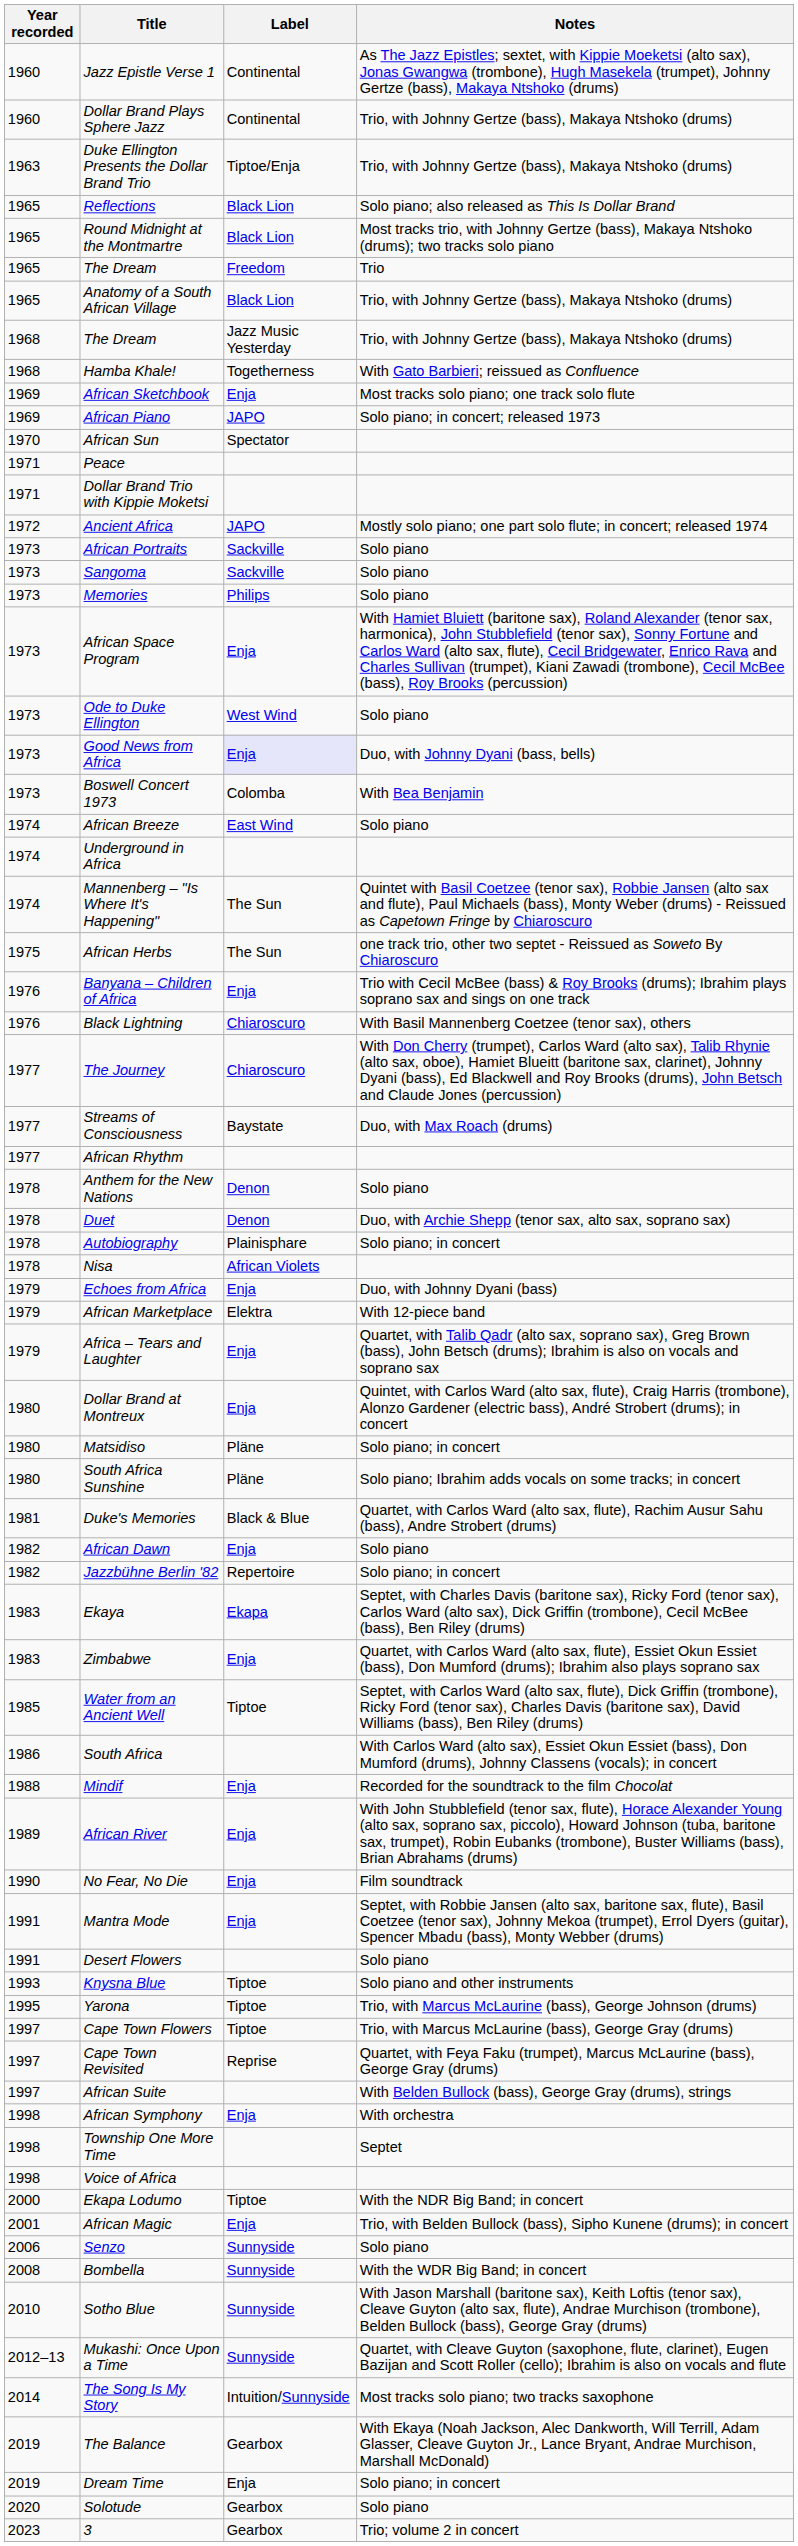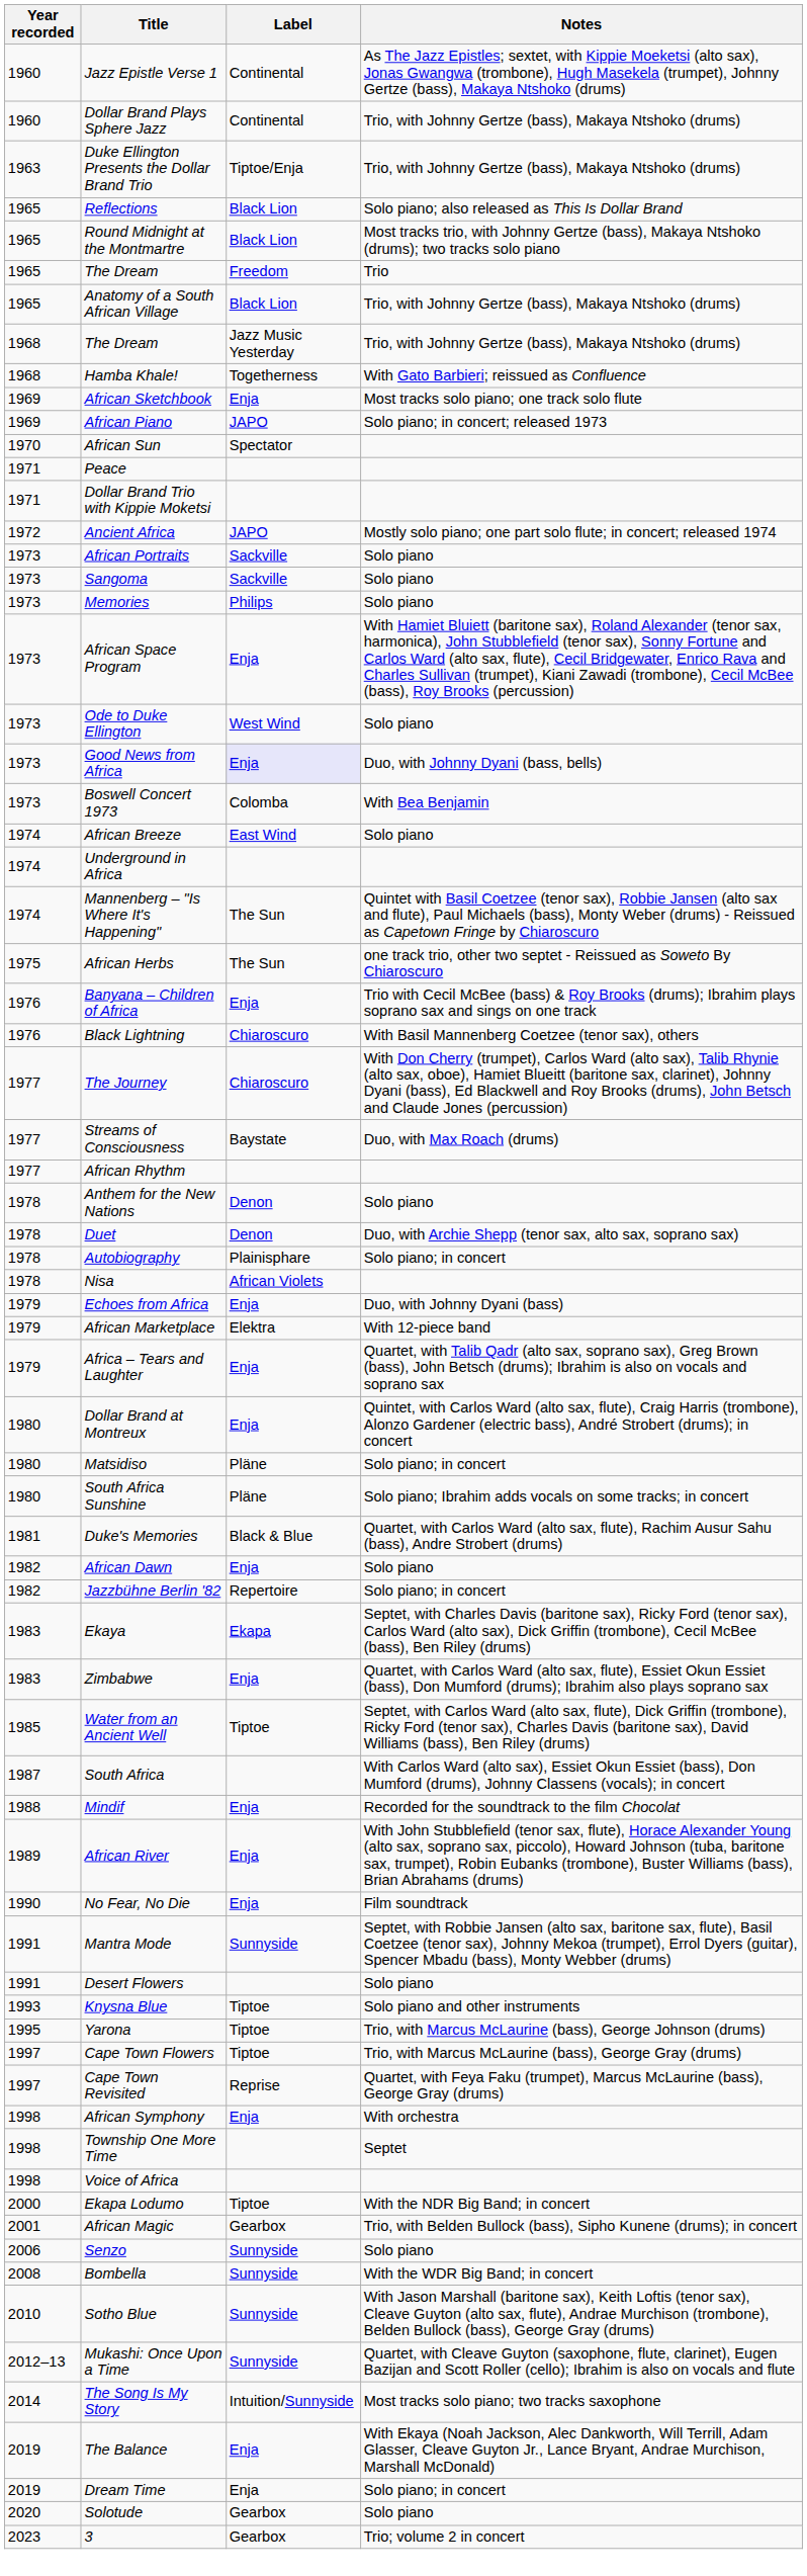 <table class="wikitable sortable">
 <tr>
 <th>Year recorded</th>
 <th>Title</th>
 <th>Label</th>
 <th>Notes</th>
 </tr>
 <tr>
 <td>1960</td>
 <td><em>Jazz Epistle Verse 1</em></td>
 <td>Continental</td>
 <td>As <a href='#'>The Jazz Epistles</a>; sextet, with <a href='#'>Kippie Moeketsi</a> (alto sax), <a href='#'>Jonas Gwangwa</a> (trombone), <a href='#'>Hugh Masekela</a> (trumpet), Johnny Gertze (bass), <a href='#'>Makaya Ntshoko</a> (drums)</td>
 </tr>
 <tr>
 <td>1960</td>
 <td><em>Dollar Brand Plays Sphere Jazz</em></td>
 <td>Continental</td>
 <td>Trio, with Johnny Gertze (bass), Makaya Ntshoko (drums)</td>
 </tr>
 <tr>
 <td>1963</td>
 <td><em>Duke Ellington Presents the Dollar Brand Trio</em></td>
 <td>Tiptoe/Enja</td>
 <td>Trio, with Johnny Gertze (bass), Makaya Ntshoko (drums)</td>
 </tr>
 <tr>
 <td>1965</td>
 <td><em><a href='#'>Reflections</a></em></td>
 <td><a href='#'>Black Lion</a></td>
 <td>Solo piano; also released as <em>This Is Dollar Brand</em></td>
 </tr>
 <tr>
 <td>1965</td>
 <td><em>Round Midnight at the Montmartre</em></td>
 <td><a href='#'>Black Lion</a></td>
 <td>Most tracks trio, with Johnny Gertze (bass), Makaya Ntshoko (drums); two tracks solo piano</td>
 </tr>
 <tr>
 <td>1965</td>
 <td><em>The Dream</em></td>
 <td><a href='#'>Freedom</a></td>
 <td>Trio</td>
 </tr>
 <tr>
 <td>1965</td>
 <td><em>Anatomy of a South African Village</em></td>
 <td><a href='#'>Black Lion</a></td>
 <td>Trio, with Johnny Gertze (bass), Makaya Ntshoko (drums)</td>
 </tr>
 <tr>
 <td>1968</td>
 <td><em>The Dream</em></td>
 <td>Jazz Music Yesterday</td>
 <td>Trio, with Johnny Gertze (bass), Makaya Ntshoko (drums)</td>
 </tr>
 <tr>
 <td>1968</td>
 <td><em>Hamba Khale!</em></td>
 <td>Togetherness</td>
 <td>With <a href='#'>Gato Barbieri</a>; reissued as <em>Confluence</em></td>
 </tr>
 <tr>
 <td>1969</td>
 <td><em><a href='#'>African Sketchbook</a></em></td>
 <td><a href='#'>Enja</a></td>
 <td>Most tracks solo piano; one track solo flute</td>
 </tr>
 <tr>
 <td>1969</td>
 <td><em><a href='#'>African Piano</a></em></td>
 <td><a href='#'>JAPO</a></td>
 <td>Solo piano; in concert; released 1973</td>
 </tr>
 <tr>
 <td>1970</td>
 <td><em>African Sun</em></td>
 <td>Spectator</td>
 <td></td>
 </tr>
 <tr>
 <td>1971</td>
 <td><em>Peace</em></td>
 <td></td>
 <td></td>
 </tr>
 <tr>
 <td>1971</td>
 <td><em>Dollar Brand Trio with Kippie Moketsi</em></td>
 <td></td>
 <td></td>
 </tr>
 <tr>
 <td>1972</td>
 <td><em><a href='#'>Ancient Africa</a></em></td>
 <td><a href='#'>JAPO</a></td>
 <td>Mostly solo piano; one part solo flute; in concert; released 1974</td>
 </tr>
 <tr>
 <td>1973</td>
 <td><em><a href='#'>African Portraits</a></em></td>
 <td><a href='#'>Sackville</a></td>
 <td>Solo piano</td>
 </tr>
 <tr>
 <td>1973</td>
 <td><em><a href='#'>Sangoma</a></em></td>
 <td><a href='#'>Sackville</a></td>
 <td>Solo piano</td>
 </tr>
 <tr>
 <td>1973</td>
 <td><em><a href='#'>Memories</a></em></td>
 <td><a href='#'>Philips</a></td>
 <td>Solo piano</td>
 </tr>
 <tr>
 <td>1973</td>
 <td><em>African Space Program</em></td>
 <td><a href='#'>Enja</a></td>
 <td>With <a href='#'>Hamiet Bluiett</a> (baritone sax), <a href='#'>Roland Alexander</a> (tenor sax, harmonica), <a href='#'>John Stubblefield</a> (tenor sax), <a href='#'>Sonny Fortune</a> and <a href='#'>Carlos Ward</a> (alto sax, flute), <a href='#'>Cecil Bridgewater</a>, <a href='#'>Enrico Rava</a> and <a href='#'>Charles Sullivan</a> (trumpet), Kiani Zawadi (trombone), <a href='#'>Cecil McBee</a> (bass), <a href='#'>Roy Brooks</a> (percussion)</td>
 </tr>
 <tr>
 <td>1973</td>
 <td><em><a href='#'>Ode to Duke Ellington</a></em></td>
 <td><a href='#'>West Wind</a></td>
 <td>Solo piano</td>
 </tr>
 <tr>
 <td>1973</td>
 <td><em><a href='#'>Good News from Africa</a></em></td>
 <td style="background: lavender;"><a href='#'>Enja</a></td>
 <td>Duo, with <a href='#'>Johnny Dyani</a> (bass, bells)</td>
 </tr>
 <tr>
 <td>1973</td>
 <td><em>Boswell Concert 1973</em></td>
 <td>Colomba</td>
 <td>With <a href='#'>Bea Benjamin</a></td>
 </tr>
 <tr>
 <td>1974</td>
 <td><em>African Breeze</em></td>
 <td><a href='#'>East Wind</a></td>
 <td>Solo piano</td>
 </tr>
 <tr>
 <td>1974</td>
 <td><em>Underground in Africa</em></td>
 <td></td>
 <td></td>
 </tr>
 <tr>
 <td>1974</td>
 <td><em>Mannenberg – "Is Where It's Happening"</em></td>
 <td>The Sun</td>
 <td>Quintet with <a href='#'>Basil Coetzee</a> (tenor sax), <a href='#'>Robbie Jansen</a> (alto sax and flute), Paul Michaels (bass), Monty Weber (drums) - Reissued as <em>Capetown Fringe</em> by <a href='#'>Chiaroscuro</a></td>
 </tr>
 <tr>
 <td>1975</td>
 <td><em>African Herbs</em></td>
 <td>The Sun</td>
 <td>one track trio, other two septet  - Reissued as <em>Soweto</em> By <a href='#'>Chiaroscuro</a></td>
 </tr>
 <tr>
 <td>1976</td>
 <td><em><a href='#'>Banyana – Children of Africa</a></em></td>
 <td><a href='#'>Enja</a></td>
 <td>Trio with Cecil McBee (bass) & <a href='#'>Roy Brooks</a> (drums); Ibrahim plays soprano sax and sings on one track</td>
 </tr>
 <tr>
 <td>1976</td>
 <td><em>Black Lightning</em></td>
 <td><a href='#'>Chiaroscuro</a></td>
 <td>With Basil Mannenberg Coetzee (tenor sax), others</td>
 </tr>
 <tr>
 <td>1977</td>
 <td><em><a href='#'>The Journey</a></em></td>
 <td><a href='#'>Chiaroscuro</a></td>
 <td>With <a href='#'>Don Cherry</a> (trumpet), Carlos Ward (alto sax), <a href='#'>Talib Rhynie</a> (alto sax, oboe), Hamiet Blueitt (baritone sax, clarinet), Johnny Dyani (bass), Ed Blackwell and Roy Brooks (drums), <a href='#'>John Betsch</a> and Claude Jones (percussion)</td>
 </tr>
 <tr>
 <td>1977</td>
 <td><em>Streams of Consciousness</em></td>
 <td>Baystate</td>
 <td>Duo, with <a href='#'>Max Roach</a> (drums)</td>
 </tr>
 <tr>
 <td>1977</td>
 <td><em>African Rhythm</em></td>
 <td></td>
 <td></td>
 </tr>
 <tr>
 <td>1978</td>
 <td><em>Anthem for the New Nations</em></td>
 <td><a href='#'>Denon</a></td>
 <td>Solo piano</td>
 </tr>
 <tr>
 <td>1978</td>
 <td><em><a href='#'>Duet</a></em></td>
 <td><a href='#'>Denon</a></td>
 <td>Duo, with <a href='#'>Archie Shepp</a> (tenor sax, alto sax, soprano sax)</td>
 </tr>
 <tr>
 <td>1978</td>
 <td><em><a href='#'>Autobiography</a></em></td>
 <td>Plainisphare</td>
 <td>Solo piano; in concert</td>
 </tr>
 <tr>
 <td>1978</td>
 <td><em>Nisa</em></td>
 <td><a href='#'>African Violets</a></td>
 <td></td>
 </tr>
 <tr>
 <td>1979</td>
 <td><em><a href='#'>Echoes from Africa</a></em></td>
 <td><a href='#'>Enja</a></td>
 <td>Duo, with Johnny Dyani (bass)</td>
 </tr>
 <tr>
 <td>1979</td>
 <td><em>African Marketplace</em></td>
 <td>Elektra</td>
 <td>With 12-piece band</td>
 </tr>
 <tr>
 <td>1979</td>
 <td><em>Africa – Tears and Laughter</em></td>
 <td><a href='#'>Enja</a></td>
 <td>Quartet, with <a href='#'>Talib Qadr</a> (alto sax, soprano sax), Greg Brown (bass), John Betsch (drums); Ibrahim is also on vocals and soprano sax</td>
 </tr>
 <tr>
 <td>1980</td>
 <td><em>Dollar Brand at Montreux</em></td>
 <td><a href='#'>Enja</a></td>
 <td>Quintet, with Carlos Ward (alto sax, flute), Craig Harris (trombone), Alonzo Gardener (electric bass), André Strobert (drums); in concert</td>
 </tr>
 <tr>
 <td>1980</td>
 <td><em>Matsidiso</em></td>
 <td>Pläne</td>
 <td>Solo piano; in concert</td>
 </tr>
 <tr>
 <td>1980</td>
 <td><em>South Africa Sunshine</em></td>
 <td>Pläne</td>
 <td>Solo piano; Ibrahim adds vocals on some tracks; in concert</td>
 </tr>
 <tr>
 <td>1981</td>
 <td><em>Duke's Memories</em></td>
 <td>Black & Blue</td>
 <td>Quartet, with Carlos Ward (alto sax, flute), Rachim Ausur Sahu (bass), Andre Strobert (drums)</td>
 </tr>
 <tr>
 <td>1982</td>
 <td><em><a href='#'>African Dawn</a></em></td>
 <td><a href='#'>Enja</a></td>
 <td>Solo piano</td>
 </tr>
 <tr>
 <td>1982</td>
 <td><em><a href='#'>Jazzbühne Berlin '82</a></em></td>
 <td>Repertoire</td>
 <td>Solo piano; in concert</td>
 </tr>
 <tr>
 <td>1983</td>
 <td><em>Ekaya</em></td>
 <td><a href='#'>Ekapa</a></td>
 <td>Septet, with Charles Davis (baritone sax), Ricky Ford (tenor sax), Carlos Ward (alto sax), Dick Griffin (trombone), Cecil McBee (bass), Ben Riley (drums)</td>
 </tr>
 <tr>
 <td>1983</td>
 <td><em>Zimbabwe</em></td>
 <td><a href='#'>Enja</a></td>
 <td>Quartet, with Carlos Ward (alto sax, flute), Essiet Okun Essiet (bass), Don Mumford (drums); Ibrahim also plays soprano sax</td>
 </tr>
 <tr>
 <td>1985</td>
 <td><em><a href='#'>Water from an Ancient Well</a></em></td>
 <td>Tiptoe</td>
 <td>Septet, with Carlos Ward (alto sax, flute), Dick Griffin (trombone), Ricky Ford (tenor sax), Charles Davis (baritone sax), David Williams (bass), Ben Riley (drums)</td>
 </tr>
 <tr>
-<td>1986</td>
+<td>1987</td>
 <td><em>South Africa</em></td>
 <td></td>
 <td>With Carlos Ward (alto sax), Essiet Okun Essiet (bass), Don Mumford (drums), Johnny Classens (vocals); in concert</td>
 </tr>
 <tr>
 <td>1988</td>
 <td><em><a href='#'>Mindif</a></em></td>
 <td><a href='#'>Enja</a></td>
 <td>Recorded for the soundtrack to the film <em>Chocolat</em></td>
 </tr>
 <tr>
 <td>1989</td>
 <td><em><a href='#'>African River</a></em></td>
 <td><a href='#'>Enja</a></td>
 <td>With John Stubblefield (tenor sax, flute), <a href='#'>Horace Alexander Young</a> (alto sax, soprano sax, piccolo), Howard Johnson (tuba, baritone sax, trumpet), Robin Eubanks (trombone), Buster Williams (bass), Brian Abrahams (drums)</td>
 </tr>
 <tr>
 <td>1990</td>
 <td><em>No Fear, No Die</em></td>
 <td><a href='#'>Enja</a></td>
 <td>Film soundtrack</td>
 </tr>
 <tr>
 <td>1991</td>
 <td><em>Mantra Mode</em></td>
-<td><a href='#'>Enja</a></td>
+<td><a href='#'>Sunnyside</a></td>
 <td>Septet, with Robbie Jansen (alto sax, baritone sax, flute), Basil Coetzee (tenor sax), Johnny Mekoa (trumpet), Errol Dyers (guitar), Spencer Mbadu (bass), Monty Webber (drums)</td>
 </tr>
 <tr>
 <td>1991</td>
 <td><em>Desert Flowers</em></td>
 <td></td>
 <td>Solo piano</td>
 </tr>
 <tr>
 <td>1993</td>
 <td><em><a href='#'>Knysna Blue</a></em></td>
 <td>Tiptoe</td>
 <td>Solo piano and other instruments</td>
 </tr>
 <tr>
 <td>1995</td>
 <td><em>Yarona</em></td>
 <td>Tiptoe</td>
 <td>Trio, with <a href='#'>Marcus McLaurine</a> (bass), George Johnson (drums)</td>
 </tr>
 <tr>
 <td>1997</td>
 <td><em>Cape Town Flowers</em></td>
 <td>Tiptoe</td>
 <td>Trio, with Marcus McLaurine (bass), George Gray (drums)</td>
 </tr>
 <tr>
 <td>1997</td>
 <td><em>Cape Town Revisited</em></td>
 <td>Reprise</td>
 <td>Quartet, with Feya Faku (trumpet), Marcus McLaurine (bass), George Gray (drums)</td>
 </tr>
 <tr>
-<td>1997</td>
-<td><em>African Suite</em></td>
-<td></td>
-<td>With <a href='#'>Belden Bullock</a> (bass), George Gray (drums), strings</td>
-</tr>
-<tr>
 <td>1998</td>
 <td><em>African Symphony</em></td>
 <td><a href='#'>Enja</a></td>
 <td>With orchestra</td>
 </tr>
 <tr>
 <td>1998</td>
 <td><em>Township One More Time</em></td>
 <td></td>
 <td>Septet</td>
 </tr>
 <tr>
 <td>1998</td>
 <td><em>Voice of Africa</em></td>
 <td></td>
 <td></td>
 </tr>
 <tr>
 <td>2000</td>
 <td><em>Ekapa Lodumo</em></td>
 <td>Tiptoe</td>
 <td>With the NDR Big Band; in concert</td>
 </tr>
 <tr>
 <td>2001</td>
 <td><em>African Magic</em></td>
-<td><a href='#'>Enja</a></td>
+<td>Gearbox</td>
 <td>Trio, with Belden Bullock (bass), Sipho Kunene (drums); in concert</td>
 </tr>
 <tr>
 <td>2006</td>
 <td><em><a href='#'>Senzo</a></em></td>
 <td><a href='#'>Sunnyside</a></td>
 <td>Solo piano</td>
 </tr>
 <tr>
 <td>2008</td>
 <td><em>Bombella</em></td>
 <td><a href='#'>Sunnyside</a></td>
 <td>With the WDR Big Band; in concert</td>
 </tr>
 <tr>
 <td>2010</td>
 <td><em>Sotho Blue</em></td>
 <td><a href='#'>Sunnyside</a></td>
 <td>With Jason Marshall (baritone sax), Keith Loftis (tenor sax), Cleave Guyton (alto sax, flute), Andrae Murchison (trombone), Belden Bullock (bass), George Gray (drums)</td>
 </tr>
 <tr>
 <td>2012–13</td>
 <td><em>Mukashi: Once Upon a Time</em></td>
 <td><a href='#'>Sunnyside</a></td>
 <td>Quartet, with Cleave Guyton (saxophone, flute, clarinet), Eugen Bazijan and Scott Roller (cello); Ibrahim is also on vocals and flute</td>
 </tr>
 <tr>
 <td>2014</td>
 <td><em><a href='#'>The Song Is My Story</a></em></td>
 <td>Intuition/<a href='#'>Sunnyside</a></td>
 <td>Most tracks solo piano; two tracks saxophone</td>
 </tr>
 <tr>
 <td>2019</td>
 <td><em>The Balance</em></td>
-<td>Gearbox</td>
+<td><a href='#'>Enja</a></td>
 <td>With Ekaya (Noah Jackson, Alec Dankworth, Will Terrill, Adam Glasser, Cleave Guyton Jr., Lance Bryant, Andrae Murchison, Marshall McDonald)</td>
 </tr>
 <tr>
 <td>2019</td>
 <td><em>Dream Time</em></td>
 <td>Enja</td>
 <td>Solo piano; in concert</td>
 </tr>
 <tr>
 <td>2020</td>
 <td><em>Solotude</em></td>
 <td>Gearbox</td>
 <td>Solo piano</td>
 </tr>
 <tr>
 <td>2023</td>
 <td><em>3</em></td>
 <td>Gearbox</td>
 <td>Trio; volume 2 in concert</td>
 </tr>
 </table>
